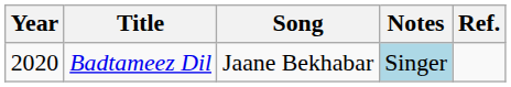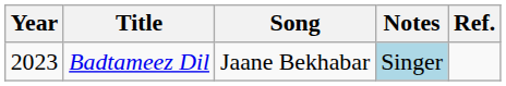 <table class="wikitable sortable">
 <tr>
 <th>Year</th>
 <th>Title</th>
 <th>Song</th>
 <th>Notes</th>
 <th>Ref.</th>
 </tr>
 <tr>
-<td>2020</td>
+<td>2023</td>
 <td><em><a href='#'>Badtameez Dil</a></em></td>
 <td>Jaane Bekhabar</td>
 <td style="background: lightblue;">Singer</td>
 <td></td>
 </tr>
 </table>
